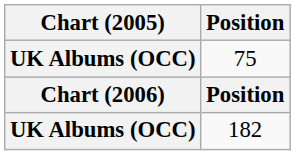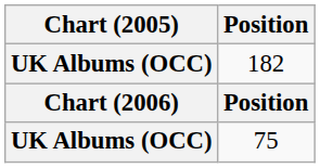 <table class="wikitable plainrowheaders" style="text-align:center">
 <tr>
 <th scope="col">Chart (2005)</th>
 <th scope="col">Position</th>
 </tr>
 <tr>
 <th scope="row">UK Albums (OCC)</th>
-<td>75</td>
+<td>182</td>
 </tr>
 <tr>
 <th scope="col">Chart (2006)</th>
 <th scope="col">Position</th>
 </tr>
 <tr>
 <th scope="row">UK Albums (OCC)</th>
-<td>182</td>
+<td>75</td>
 </tr>
 </table>
